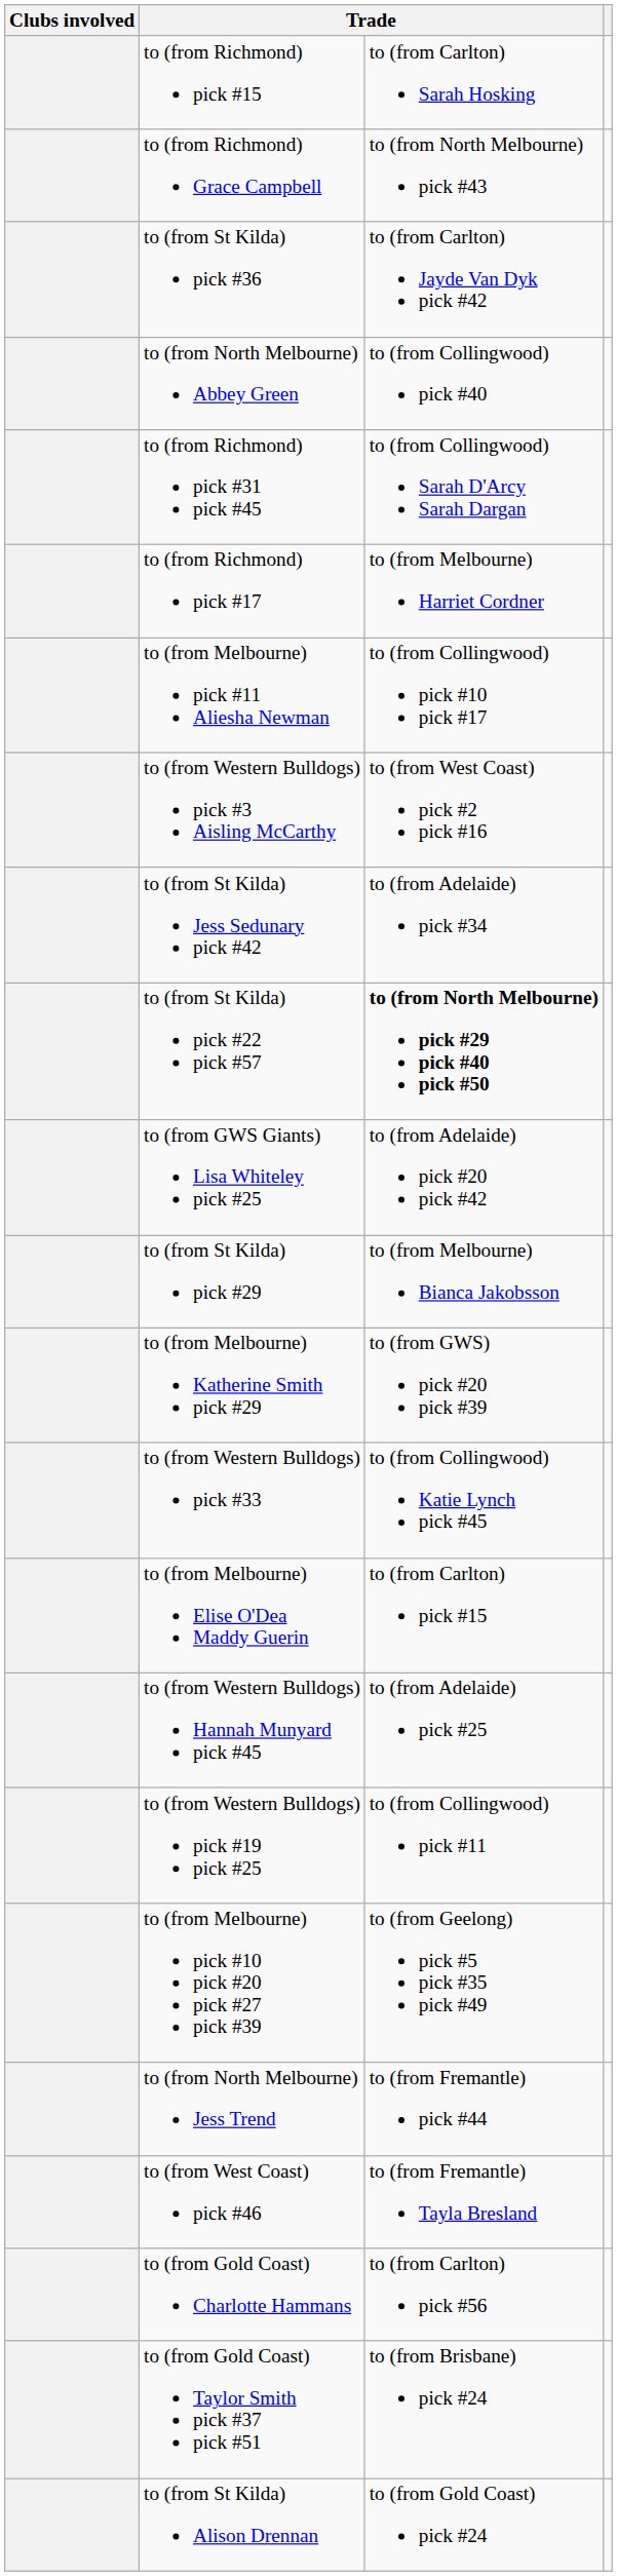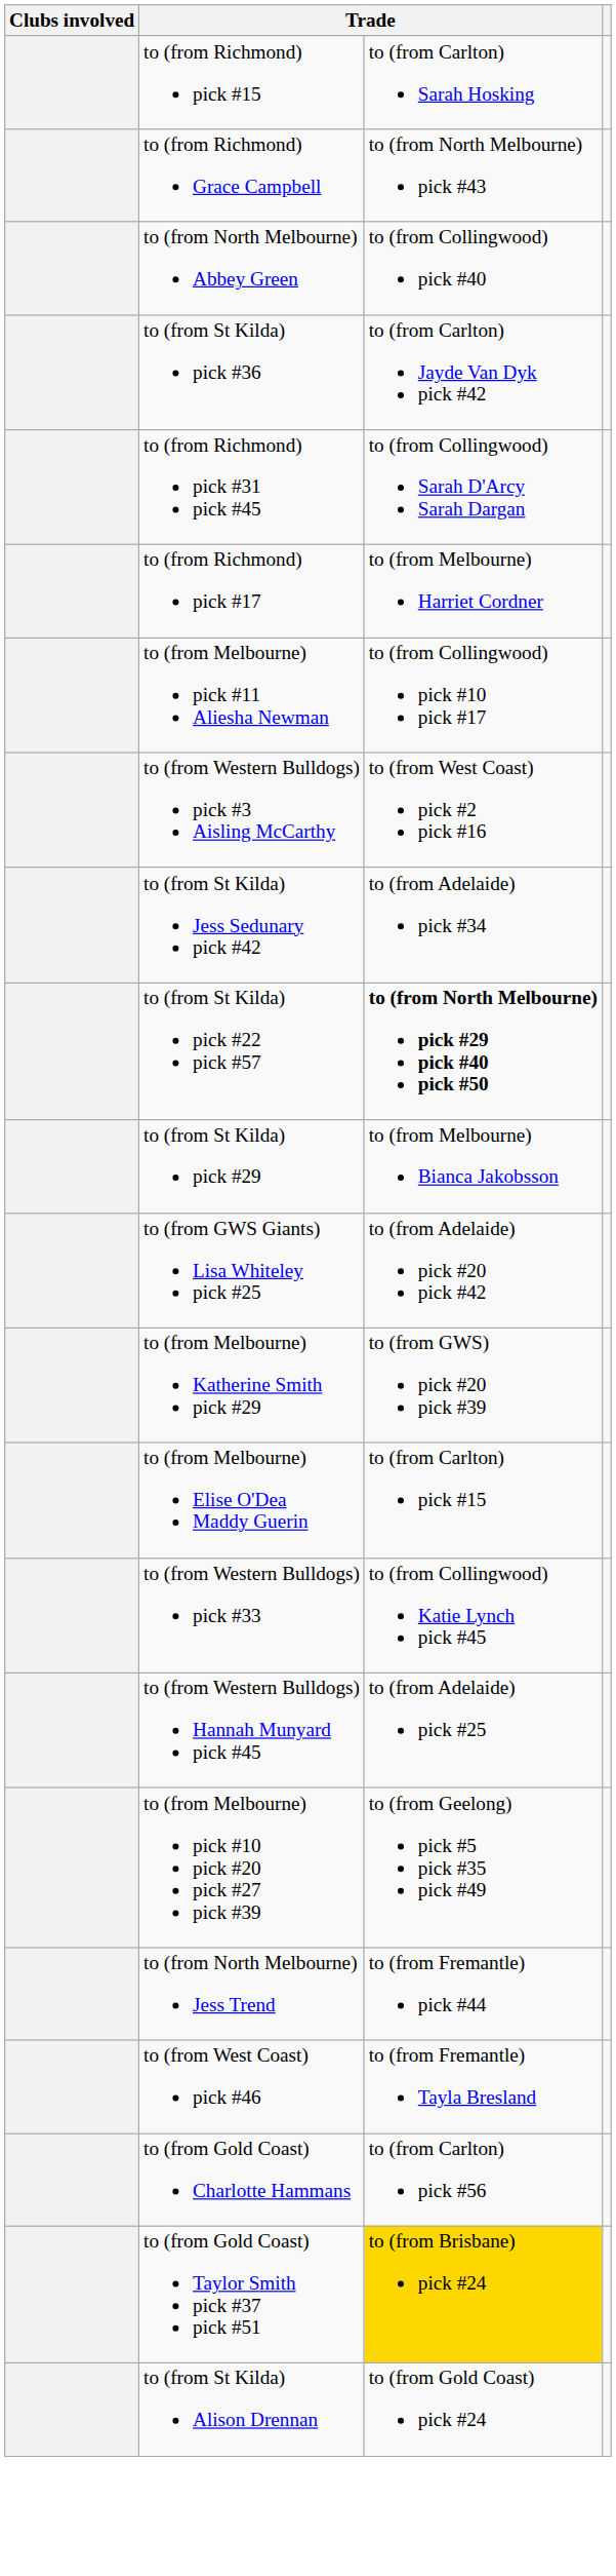 <table class="wikitable plainrowheaders">
 <tr>
 <th>Clubs involved</th>
 <th colspan="2">Trade</th>
 <th></th>
 </tr>
 <tr>
 <th scope="row"><br></th>
 <td valign=top>to  (from Richmond)<br><ul><li>pick #15</li></ul></td>
 <td valign=top>to  (from Carlton)<br><ul><li><a href='#'>Sarah Hosking</a></li></ul></td>
 <td align=center></td>
 </tr>
 <tr>
 <th scope="row"><br></th>
 <td valign=top>to  (from Richmond)<br><ul><li><a href='#'>Grace Campbell</a></li></ul></td>
 <td valign=top>to  (from North Melbourne)<br><ul><li>pick #43</li></ul></td>
 <td align=center></td>
 </tr>
 <tr>
 <th scope="row"><br></th>
-<td valign=top>to  (from St Kilda)<br><ul><li>pick #36</li></ul></td>
-<td valign=top>to  (from Carlton)<br><ul><li><a href='#'>Jayde Van Dyk</a></li><li>pick #42</li></ul></td>
+<td valign=top>to  (from North Melbourne)<br><ul><li><a href='#'>Abbey Green</a></li></ul></td>
+<td valign=top>to  (from Collingwood)<br><ul><li>pick #40</li></ul></td>
 <td align=center></td>
 </tr>
 <tr>
 <th scope="row"><br></th>
-<td valign=top>to  (from North Melbourne)<br><ul><li><a href='#'>Abbey Green</a></li></ul></td>
-<td valign=top>to  (from Collingwood)<br><ul><li>pick #40</li></ul></td>
+<td valign=top>to  (from St Kilda)<br><ul><li>pick #36</li></ul></td>
+<td valign=top>to  (from Carlton)<br><ul><li><a href='#'>Jayde Van Dyk</a></li><li>pick #42</li></ul></td>
 <td align=center></td>
 </tr>
 <tr>
 <th scope="row"><br></th>
 <td valign=top>to  (from Richmond)<br><ul><li>pick #31</li><li>pick #45</li></ul></td>
 <td valign=top>to  (from Collingwood)<br><ul><li><a href='#'>Sarah D'Arcy</a></li><li><a href='#'>Sarah Dargan</a></li></ul></td>
 <td align=center></td>
 </tr>
 <tr>
 <th scope="row"><br></th>
 <td valign=top>to  (from Richmond)<br><ul><li>pick #17</li></ul></td>
 <td valign=top>to  (from Melbourne)<br><ul><li><a href='#'>Harriet Cordner</a></li></ul></td>
 <td align=center></td>
 </tr>
 <tr>
 <th scope="row"><br></th>
 <td valign=top>to  (from Melbourne)<br><ul><li>pick #11</li><li><a href='#'>Aliesha Newman</a></li></ul></td>
 <td valign=top>to  (from Collingwood)<br><ul><li>pick #10</li><li>pick #17</li></ul></td>
 <td align=center></td>
 </tr>
 <tr>
 <th scope="row"><br></th>
 <td valign=top>to  (from Western Bulldogs)<br><ul><li>pick #3</li><li><a href='#'>Aisling McCarthy</a></li></ul></td>
 <td valign=top>to  (from West Coast)<br><ul><li>pick #2</li><li>pick #16</li></ul></td>
 <td align=center></td>
 </tr>
 <tr>
 <th scope="row"><br></th>
 <td valign=top>to  (from St Kilda)<br><ul><li><a href='#'>Jess Sedunary</a></li><li>pick #42</li></ul></td>
 <td valign=top>to  (from Adelaide)<br><ul><li>pick #34</li></ul></td>
 <td align=center></td>
 </tr>
 <tr>
 <th scope="row"><br></th>
 <td valign=top>to  (from St Kilda)<br><ul><li>pick #22</li><li>pick #57</li></ul></td>
 <td valign=top><strong>to  (from North Melbourne)<br><ul><li>pick #29</li><li>pick #40</li><li>pick #50</li></ul></strong></td>
 <td align=center></td>
 </tr>
 <tr>
 <th scope="row"><br></th>
-<td valign=top>to  (from GWS Giants)<br><ul><li><a href='#'>Lisa Whiteley</a></li><li>pick #25</li></ul></td>
-<td valign=top>to  (from Adelaide)<br><ul><li>pick #20</li><li>pick #42</li></ul></td>
+<td valign=top>to  (from St Kilda)<br><ul><li>pick #29</li></ul></td>
+<td valign=top>to  (from Melbourne)<br><ul><li><a href='#'>Bianca Jakobsson</a></li></ul></td>
 <td align=center></td>
 </tr>
 <tr>
 <th scope="row"><br></th>
-<td valign=top>to  (from St Kilda)<br><ul><li>pick #29</li></ul></td>
-<td valign=top>to  (from Melbourne)<br><ul><li><a href='#'>Bianca Jakobsson</a></li></ul></td>
+<td valign=top>to  (from GWS Giants)<br><ul><li><a href='#'>Lisa Whiteley</a></li><li>pick #25</li></ul></td>
+<td valign=top>to  (from Adelaide)<br><ul><li>pick #20</li><li>pick #42</li></ul></td>
 <td align=center></td>
 </tr>
 <tr>
 <th scope="row"><br></th>
 <td valign=top>to  (from Melbourne)<br><ul><li><a href='#'>Katherine Smith</a></li><li>pick #29</li></ul></td>
 <td valign=top>to  (from GWS)<br><ul><li>pick #20</li><li>pick #39</li></ul></td>
 <td align=center></td>
 </tr>
 <tr>
 <th scope="row"><br></th>
+<td valign=top>to  (from Melbourne)<br><ul><li><a href='#'>Elise O'Dea</a></li><li><a href='#'>Maddy Guerin</a></li></ul></td>
+<td valign=top>to  (from Carlton)<br><ul><li>pick #15</li></ul></td>
+<td align=center></td>
+</tr>
+<tr>
+<th scope="row"><br></th>
 <td valign=top>to  (from Western Bulldogs)<br><ul><li>pick #33</li></ul></td>
 <td valign=top>to  (from Collingwood)<br><ul><li><a href='#'>Katie Lynch</a></li><li>pick #45</li></ul></td>
 <td align=center></td>
 </tr>
 <tr>
 <th scope="row"><br></th>
-<td valign=top>to  (from Melbourne)<br><ul><li><a href='#'>Elise O'Dea</a></li><li><a href='#'>Maddy Guerin</a></li></ul></td>
-<td valign=top>to  (from Carlton)<br><ul><li>pick #15</li></ul></td>
-<td align=center></td>
-</tr>
-<tr>
-<th scope="row"><br></th>
 <td valign=top>to  (from Western Bulldogs)<br><ul><li><a href='#'>Hannah Munyard</a></li><li>pick #45</li></ul></td>
 <td valign=top>to  (from Adelaide)<br><ul><li>pick #25</li></ul></td>
-<td align=center></td>
-</tr>
-<tr>
-<th scope="row"><br></th>
-<td valign=top>to  (from Western Bulldogs)<br><ul><li>pick #19</li><li>pick #25</li></ul></td>
-<td valign=top>to  (from Collingwood)<br><ul><li>pick #11</li></ul></td>
 <td align=center></td>
 </tr>
 <tr>
 <th scope="row"><br></th>
 <td valign=top>to  (from Melbourne)<br><ul><li>pick #10</li><li>pick #20</li><li>pick #27</li><li>pick #39</li></ul></td>
 <td valign=top>to  (from Geelong)<br><ul><li>pick #5</li><li>pick #35</li><li>pick #49</li></ul></td>
 <td align=center></td>
 </tr>
 <tr>
 <th scope="row"><br></th>
 <td valign=top>to  (from North Melbourne)<br><ul><li><a href='#'>Jess Trend</a></li></ul></td>
 <td valign=top>to  (from Fremantle)<br><ul><li>pick #44</li></ul></td>
 <td align=center></td>
 </tr>
 <tr>
 <th scope="row"><br></th>
 <td valign=top>to  (from West Coast)<br><ul><li>pick #46</li></ul></td>
 <td valign=top>to  (from Fremantle)<br><ul><li><a href='#'>Tayla Bresland</a></li></ul></td>
 <td align=center></td>
 </tr>
 <tr>
 <th scope="row"><br></th>
 <td valign=top>to  (from Gold Coast)<br><ul><li><a href='#'>Charlotte Hammans</a></li></ul></td>
 <td valign=top>to  (from Carlton)<br><ul><li>pick #56</li></ul></td>
 <td align=center></td>
 </tr>
 <tr>
 <th scope="row"><br></th>
 <td valign=top>to  (from Gold Coast)<br><ul><li><a href='#'>Taylor Smith</a></li><li>pick #37</li><li>pick #51</li></ul></td>
-<td valign=top>to  (from Brisbane)<br><ul><li>pick #24</li></ul></td>
+<td valign=top style="background: gold;">to  (from Brisbane)<br><ul><li>pick #24</li></ul></td>
 <td align=center></td>
 </tr>
 <tr>
 <th scope="row"><br></th>
 <td valign=top>to  (from St Kilda)<br><ul><li><a href='#'>Alison Drennan</a></li></ul></td>
 <td valign=top>to  (from Gold Coast)<br><ul><li>pick #24</li></ul></td>
 <td align=center></td>
 </tr>
 </table>
